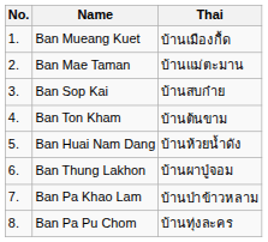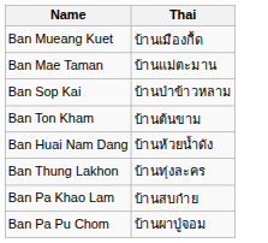 <table class="wikitable sortable">
 <tr>
-<th>No.</th>
 <th>Name</th>
 <th>Thai</th>
 </tr>
 <tr>
-<td>1.</td>
 <td>Ban Mueang Kuet</td>
 <td>บ้านเมืองกื้ด</td>
 </tr>
 <tr>
-<td>2.</td>
 <td>Ban Mae Taman</td>
 <td>บ้านแม่ตะมาน</td>
 </tr>
 <tr>
-<td>3.</td>
 <td>Ban Sop Kai</td>
-<td>บ้านสบก๋าย</td>
+<td>บ้านป่าข้าวหลาม</td>
 </tr>
 <tr>
-<td>4.</td>
 <td>Ban Ton Kham</td>
 <td>บ้านต้นขาม</td>
 </tr>
 <tr>
-<td>5.</td>
 <td>Ban Huai Nam Dang</td>
 <td>บ้านห้วยน้ำดัง</td>
 </tr>
 <tr>
-<td>6.</td>
 <td>Ban Thung Lakhon</td>
+<td>บ้านทุ่งละคร</td>
+</tr>
+<tr>
+<td>Ban Pa Khao Lam</td>
+<td>บ้านสบก๋าย</td>
+</tr>
+<tr>
+<td>Ban Pa Pu Chom</td>
 <td>บ้านผาปู่จอม</td>
 </tr>
-<tr>
-<td>7.</td>
-<td>Ban Pa Khao Lam</td>
-<td>บ้านป่าข้าวหลาม</td>
-</tr>
-<tr>
-<td>8.</td>
-<td>Ban Pa Pu Chom</td>
-<td>บ้านทุ่งละคร</td>
-</tr>
 </table>
